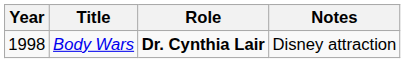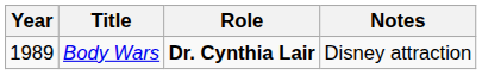 <table class="wikitable sortable">
 <tr>
 <th>Year</th>
 <th>Title</th>
 <th>Role</th>
 <th class="unsortable">Notes</th>
 </tr>
 <tr>
-<td>1998</td>
+<td>1989</td>
 <td><em><a href='#'>Body Wars</a></em></td>
 <td><strong>Dr. Cynthia Lair</strong></td>
 <td>Disney attraction</td>
 </tr>
 </table>
